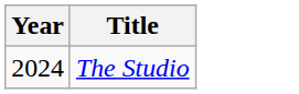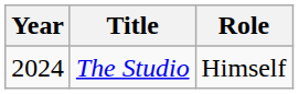 <table class="wikitable sortable">
 <tr>
 <th>Year</th>
 <th>Title</th>
+<th>Role</th>
 </tr>
 <tr>
 <td>2024</td>
 <td><em><a href='#'>The Studio</a></em></td>
+<td>Himself</td>
 </tr>
 </table>
